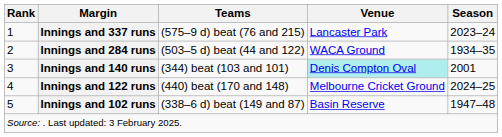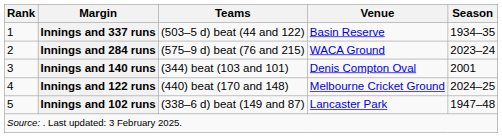 <table class="wikitable">
 <tr>
 <th>Rank</th>
 <th>Margin</th>
 <th>Teams</th>
 <th>Venue</th>
 <th>Season</th>
 </tr>
 <tr>
 <td>1</td>
 <th>Innings and 337 runs</th>
-<td align="left"> (575–9 d) beat  (76 and 215)</td>
-<td align="left"><a href='#'>Lancaster Park</a></td>
-<td>2023–24</td>
+<td align="left"> (503–5 d) beat  (44 and 122)</td>
+<td align="left"><a href='#'>Basin Reserve</a></td>
+<td>1934–35</td>
 </tr>
 <tr>
 <td>2</td>
 <th>Innings and 284 runs</th>
-<td align="left"> (503–5 d) beat  (44 and 122)</td>
+<td align="left"> (575–9 d) beat  (76 and 215)</td>
 <td align="left"><a href='#'>WACA Ground</a></td>
-<td>1934–35</td>
+<td>2023–24</td>
 </tr>
 <tr>
 <td>3</td>
 <th>Innings and 140 runs</th>
 <td align="left"> (344) beat  (103 and 101)</td>
-<td align="left" style="background: paleturquoise;"><a href='#'>Denis Compton Oval</a></td>
+<td align="left"><a href='#'>Denis Compton Oval</a></td>
 <td>2001</td>
 </tr>
 <tr>
 <td>4</td>
 <th>Innings and 122 runs</th>
 <td align="left"> (440) beat  (170 and 148)</td>
 <td align="left"><a href='#'>Melbourne Cricket Ground</a></td>
 <td>2024–25</td>
 </tr>
 <tr>
 <td>5</td>
 <th>Innings and 102 runs</th>
 <td align="left"> (338–6 d) beat  (149 and 87)</td>
-<td align="left"><a href='#'>Basin Reserve</a></td>
+<td align="left"><a href='#'>Lancaster Park</a></td>
 <td>1947–48</td>
 </tr>
 <tr>
 <td colspan="5" style="text-align:left"><small><em>Source: </em>. Last updated: 3 February 2025.</small></td>
 </tr>
 </table>
